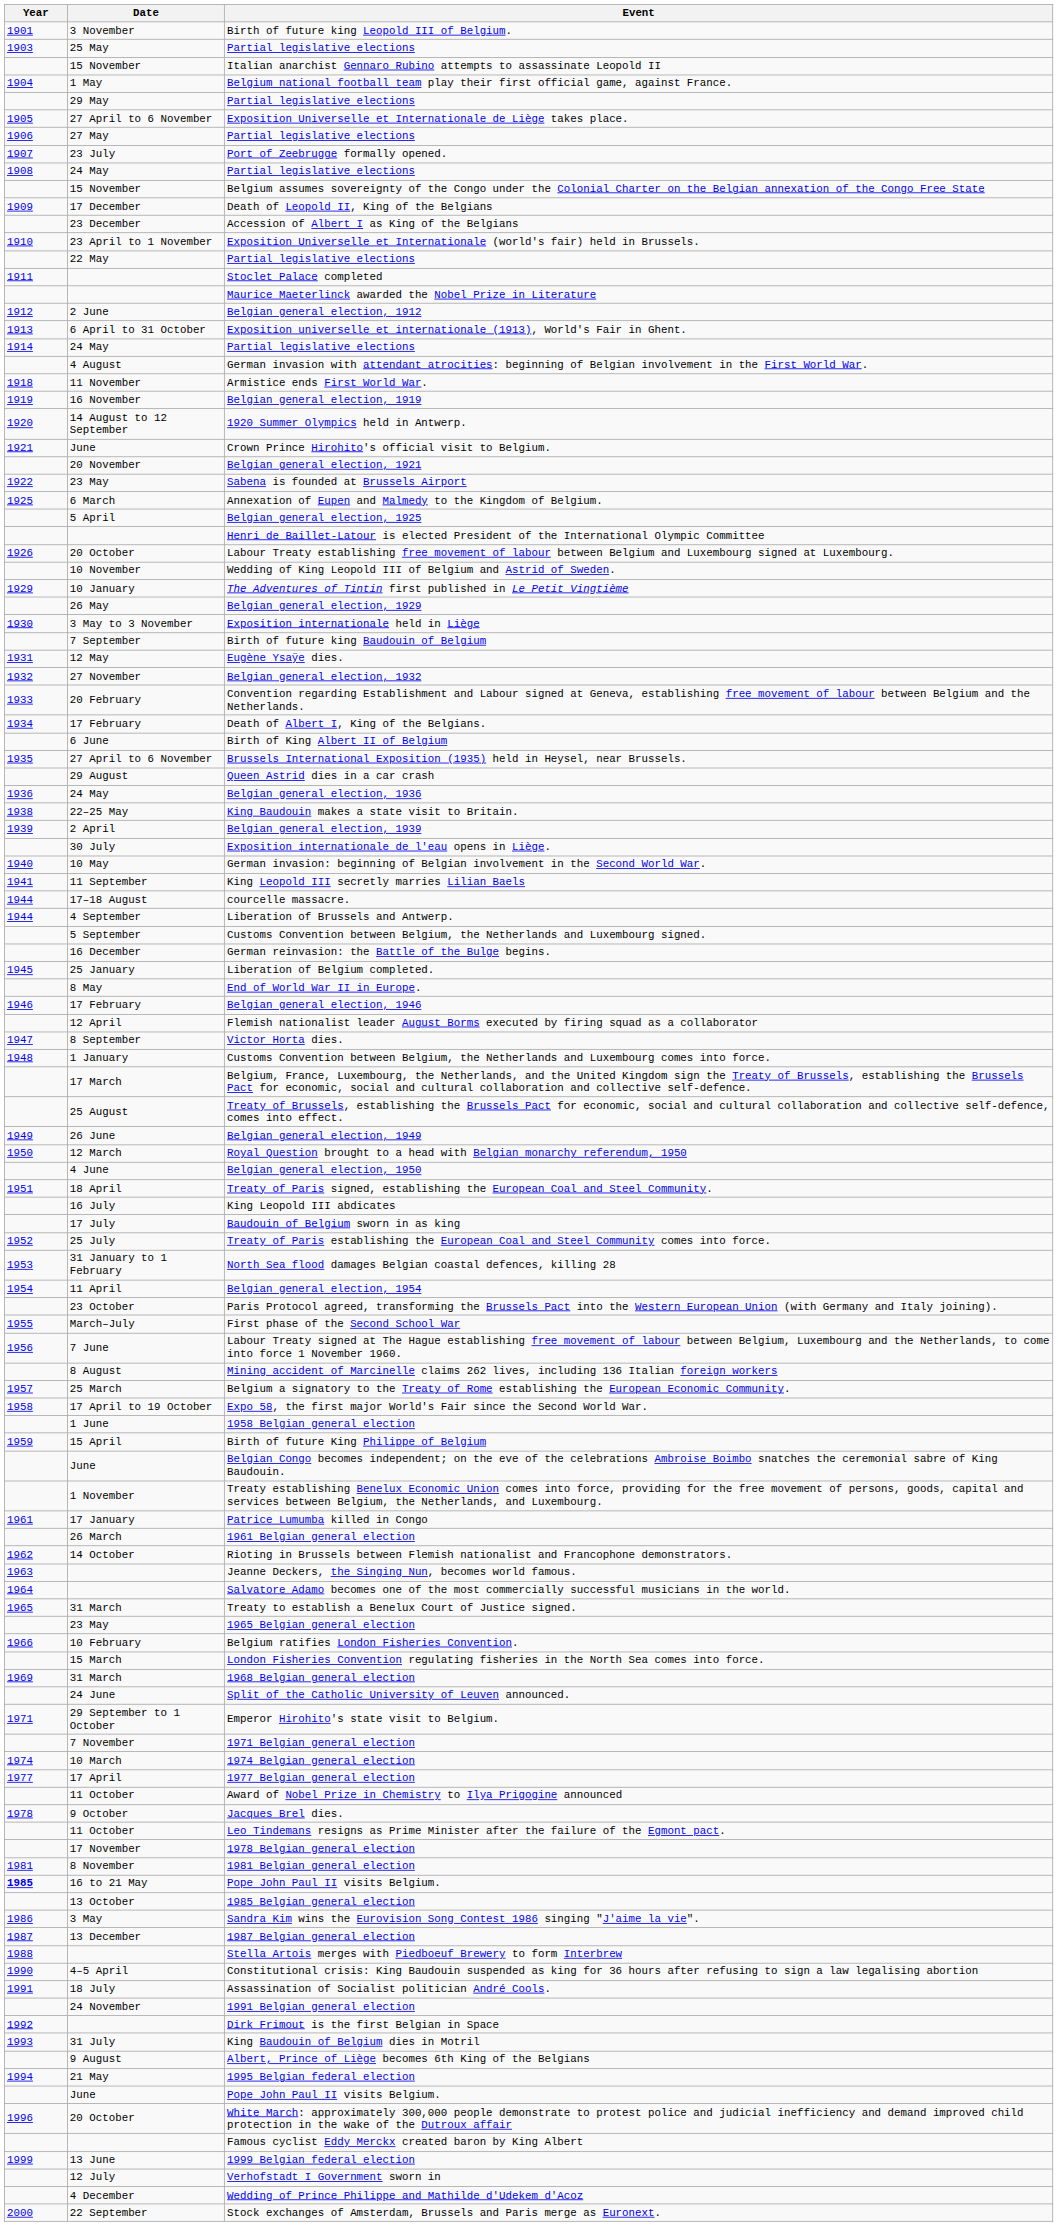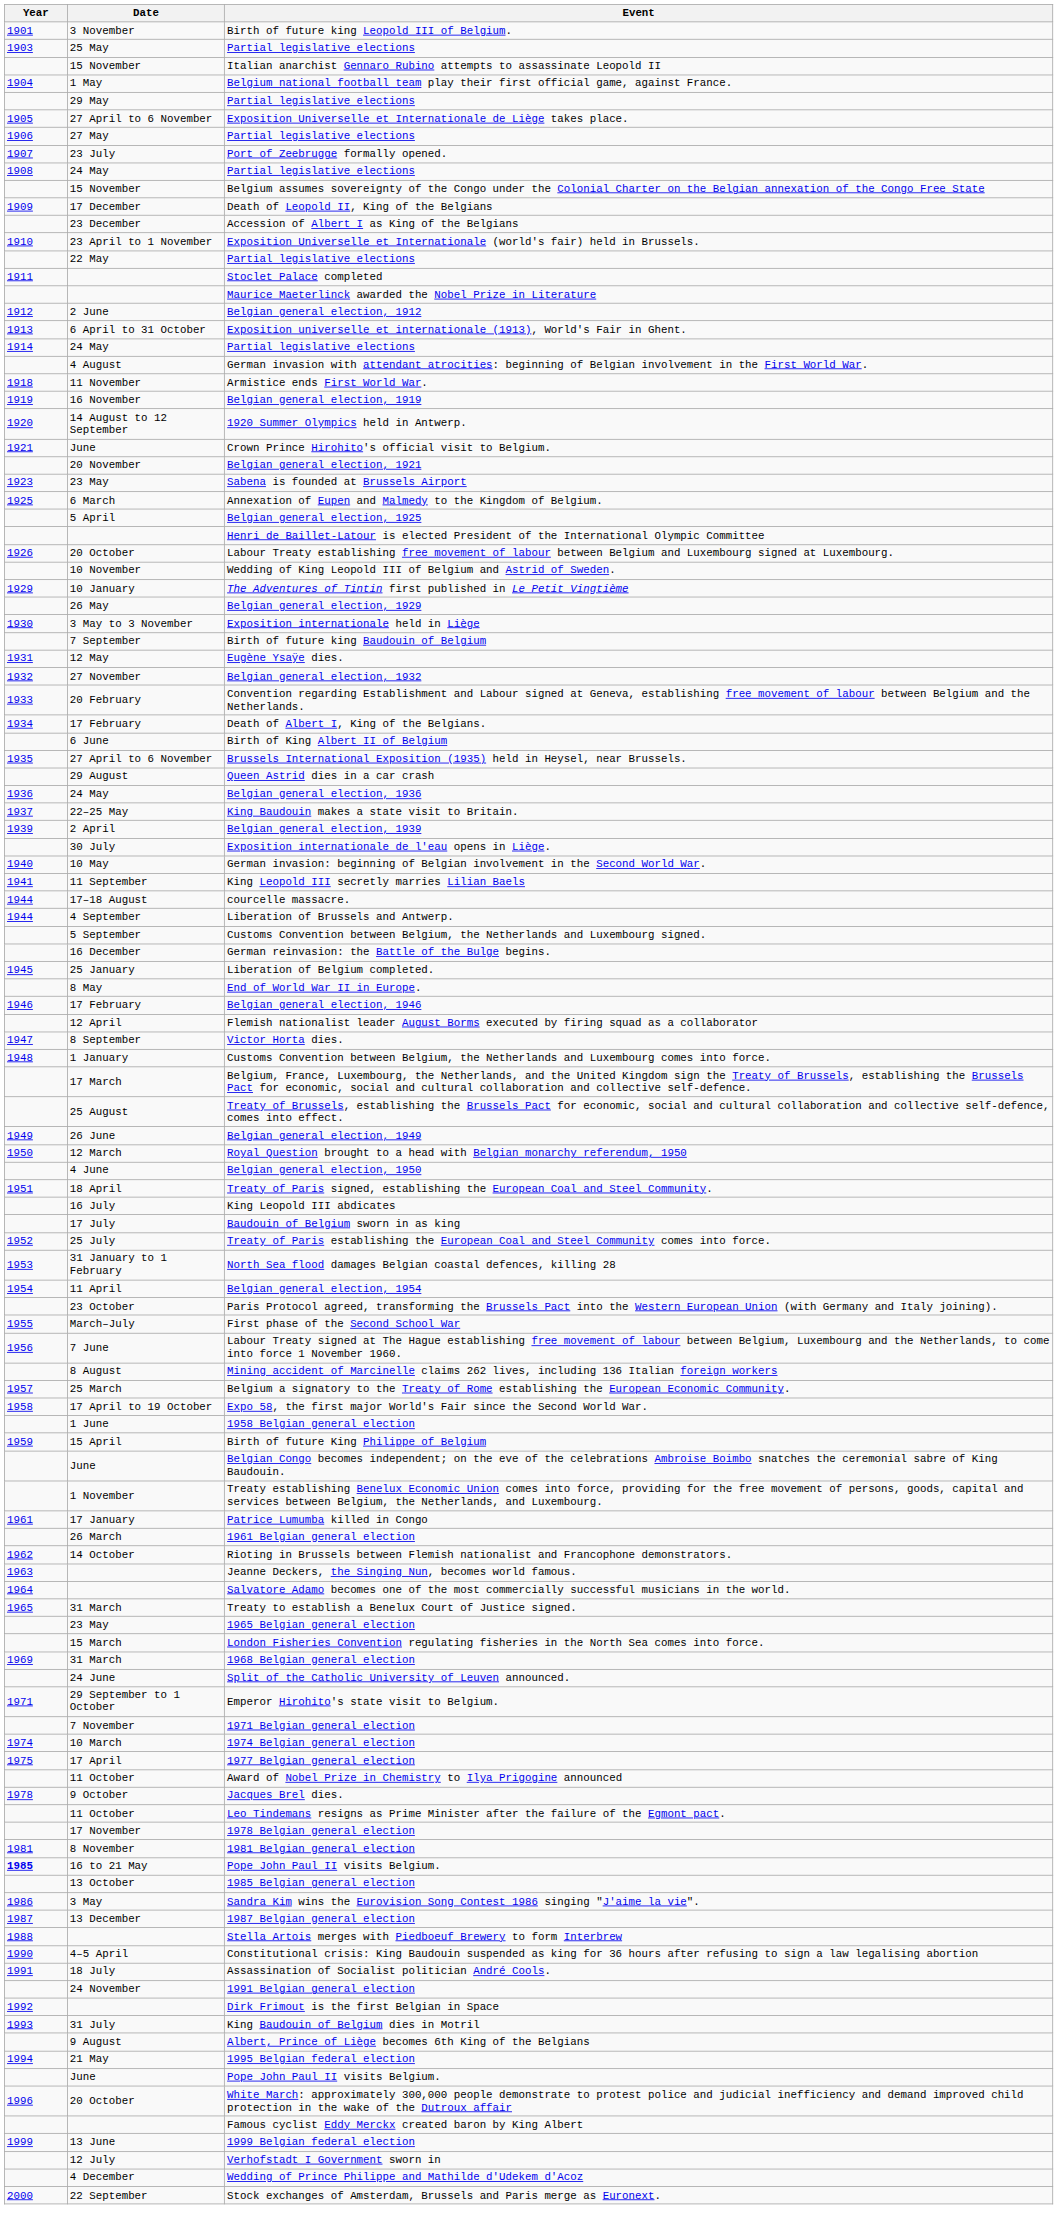 <table class="wikitable" width="100%">
 <tr>
 <th style="width:6%">Year</th>
 <th style="width:15%">Date</th>
 <th>Event</th>
 </tr>
 <tr>
 <td><a href='#'>1901</a></td>
 <td>3 November</td>
 <td>Birth of future king <a href='#'>Leopold III of Belgium</a>.</td>
 </tr>
 <tr>
 <td><a href='#'>1903</a></td>
 <td>25 May</td>
 <td><a href='#'>Partial legislative elections</a></td>
 </tr>
 <tr>
 <td></td>
 <td>15 November</td>
 <td>Italian anarchist <a href='#'>Gennaro Rubino</a> attempts to assassinate Leopold II</td>
 </tr>
 <tr>
 <td><a href='#'>1904</a></td>
 <td>1 May</td>
 <td><a href='#'>Belgium national football team</a> play their first official game, against France.</td>
 </tr>
 <tr>
 <td></td>
 <td>29 May</td>
 <td><a href='#'>Partial legislative elections</a></td>
 </tr>
 <tr>
 <td><a href='#'>1905</a></td>
 <td>27 April to 6 November</td>
 <td><a href='#'>Exposition Universelle et Internationale de Liège</a> takes place.</td>
 </tr>
 <tr>
 <td><a href='#'>1906</a></td>
 <td>27 May</td>
 <td><a href='#'>Partial legislative elections</a></td>
 </tr>
 <tr>
 <td><a href='#'>1907</a></td>
 <td>23 July</td>
 <td><a href='#'>Port of Zeebrugge</a> formally opened.</td>
 </tr>
 <tr>
 <td><a href='#'>1908</a></td>
 <td>24 May</td>
 <td><a href='#'>Partial legislative elections</a></td>
 </tr>
 <tr>
 <td></td>
 <td>15 November</td>
 <td>Belgium assumes sovereignty of the Congo under the <a href='#'>Colonial Charter on the Belgian annexation of the Congo Free State</a></td>
 </tr>
 <tr>
 <td><a href='#'>1909</a></td>
 <td>17 December</td>
 <td>Death of <a href='#'>Leopold II</a>, King of the Belgians</td>
 </tr>
 <tr>
 <td></td>
 <td>23 December</td>
 <td>Accession of <a href='#'>Albert I</a> as King of the Belgians</td>
 </tr>
 <tr>
 <td><a href='#'>1910</a></td>
 <td>23 April to 1 November</td>
 <td><a href='#'>Exposition Universelle et Internationale</a> (world's fair) held in Brussels.</td>
 </tr>
 <tr>
 <td></td>
 <td>22 May</td>
 <td><a href='#'>Partial legislative elections</a></td>
 </tr>
 <tr>
 <td><a href='#'>1911</a></td>
 <td></td>
 <td><a href='#'>Stoclet Palace</a> completed</td>
 </tr>
 <tr>
 <td></td>
 <td></td>
 <td><a href='#'>Maurice Maeterlinck</a> awarded the <a href='#'>Nobel Prize in Literature</a></td>
 </tr>
 <tr>
 <td><a href='#'>1912</a></td>
 <td>2 June</td>
 <td><a href='#'>Belgian general election, 1912</a></td>
 </tr>
 <tr>
 <td><a href='#'>1913</a></td>
 <td>6 April to 31 October</td>
 <td><a href='#'>Exposition universelle et internationale (1913)</a>, World's Fair in Ghent.</td>
 </tr>
 <tr>
 <td><a href='#'>1914</a></td>
 <td>24 May</td>
 <td><a href='#'>Partial legislative elections</a></td>
 </tr>
 <tr>
 <td></td>
 <td>4 August</td>
 <td>German invasion with <a href='#'>attendant atrocities</a>: beginning of Belgian involvement in the <a href='#'>First World War</a>.</td>
 </tr>
 <tr>
 <td><a href='#'>1918</a></td>
 <td>11 November</td>
 <td>Armistice ends <a href='#'>First World War</a>.</td>
 </tr>
 <tr>
 <td><a href='#'>1919</a></td>
 <td>16 November</td>
 <td><a href='#'>Belgian general election, 1919</a></td>
 </tr>
 <tr>
 <td><a href='#'>1920</a></td>
 <td>14 August to 12 September</td>
 <td><a href='#'>1920 Summer Olympics</a> held in Antwerp.</td>
 </tr>
 <tr>
 <td><a href='#'>1921</a></td>
 <td>June</td>
 <td>Crown Prince <a href='#'>Hirohito</a>'s official visit to Belgium.</td>
 </tr>
 <tr>
 <td></td>
 <td>20 November</td>
 <td><a href='#'>Belgian general election, 1921</a></td>
 </tr>
 <tr>
-<td><a href='#'>1922</a></td>
+<td><a href='#'>1923</a></td>
 <td>23 May</td>
 <td><a href='#'>Sabena</a> is founded at <a href='#'>Brussels Airport</a></td>
 </tr>
 <tr>
 <td><a href='#'>1925</a></td>
 <td>6 March</td>
 <td>Annexation of <a href='#'>Eupen</a> and <a href='#'>Malmedy</a> to the Kingdom of Belgium.</td>
 </tr>
 <tr>
 <td></td>
 <td>5 April</td>
 <td><a href='#'>Belgian general election, 1925</a></td>
 </tr>
 <tr>
 <td></td>
 <td></td>
 <td><a href='#'>Henri de Baillet-Latour</a> is elected President of the International Olympic Committee</td>
 </tr>
 <tr>
 <td><a href='#'>1926</a></td>
 <td>20 October</td>
 <td>Labour Treaty establishing <a href='#'>free movement of labour</a> between Belgium and Luxembourg signed at Luxembourg.</td>
 </tr>
 <tr>
 <td></td>
 <td>10 November</td>
 <td>Wedding of King Leopold III of Belgium and <a href='#'>Astrid of Sweden</a>.</td>
 </tr>
 <tr>
 <td><a href='#'>1929</a></td>
 <td>10 January</td>
 <td><em><a href='#'>The Adventures of Tintin</a></em> first published in <em><a href='#'>Le Petit Vingtième</a></em></td>
 </tr>
 <tr>
 <td></td>
 <td>26 May</td>
 <td><a href='#'>Belgian general election, 1929</a></td>
 </tr>
 <tr>
 <td><a href='#'>1930</a></td>
 <td>3 May to 3 November</td>
 <td><a href='#'>Exposition internationale</a> held in <a href='#'>Liège</a></td>
 </tr>
 <tr>
 <td></td>
 <td>7 September</td>
 <td>Birth of future king <a href='#'>Baudouin of Belgium</a></td>
 </tr>
 <tr>
 <td><a href='#'>1931</a></td>
 <td>12 May</td>
 <td><a href='#'>Eugène Ysaÿe</a> dies.</td>
 </tr>
 <tr>
 <td><a href='#'>1932</a></td>
 <td>27 November</td>
 <td><a href='#'>Belgian general election, 1932</a></td>
 </tr>
 <tr>
 <td><a href='#'>1933</a></td>
 <td>20 February</td>
 <td>Convention regarding Establishment and Labour signed at Geneva, establishing <a href='#'>free movement of labour</a> between Belgium and the Netherlands.</td>
 </tr>
 <tr>
 <td><a href='#'>1934</a></td>
 <td>17 February</td>
 <td>Death of <a href='#'>Albert I</a>, King of the Belgians.</td>
 </tr>
 <tr>
 <td></td>
 <td>6 June</td>
 <td>Birth of King <a href='#'>Albert II of Belgium</a></td>
 </tr>
 <tr>
 <td><a href='#'>1935</a></td>
 <td>27 April to 6 November</td>
 <td><a href='#'>Brussels International Exposition (1935)</a> held in Heysel, near Brussels.</td>
 </tr>
 <tr>
 <td></td>
 <td>29 August</td>
 <td><a href='#'>Queen Astrid</a> dies in a car crash</td>
 </tr>
 <tr>
 <td><a href='#'>1936</a></td>
 <td>24 May</td>
 <td><a href='#'>Belgian general election, 1936</a></td>
 </tr>
 <tr>
-<td><a href='#'>1938</a></td>
+<td><a href='#'>1937</a></td>
 <td>22–25 May</td>
 <td><a href='#'>King Baudouin</a> makes a state visit to Britain.</td>
 </tr>
 <tr>
 <td><a href='#'>1939</a></td>
 <td>2 April</td>
 <td><a href='#'>Belgian general election, 1939</a></td>
 </tr>
 <tr>
 <td></td>
 <td>30 July</td>
 <td><a href='#'>Exposition internationale de l'eau</a> opens in <a href='#'>Liège</a>.</td>
 </tr>
 <tr>
 <td><a href='#'>1940</a></td>
 <td>10 May</td>
 <td>German invasion: beginning of Belgian involvement in the <a href='#'>Second World War</a>.</td>
 </tr>
 <tr>
 <td><a href='#'>1941</a></td>
 <td>11 September</td>
 <td>King <a href='#'>Leopold III</a> secretly marries <a href='#'>Lilian Baels</a></td>
 </tr>
 <tr>
 <td><a href='#'>1944</a></td>
 <td>17–18 August</td>
 <td>courcelle massacre.</td>
 </tr>
 <tr>
 <td><a href='#'>1944</a></td>
 <td>4 September</td>
 <td>Liberation of Brussels and Antwerp.</td>
 </tr>
 <tr>
 <td></td>
 <td>5 September</td>
 <td>Customs Convention between Belgium, the Netherlands and Luxembourg signed.</td>
 </tr>
 <tr>
 <td></td>
 <td>16 December</td>
 <td>German reinvasion: the <a href='#'>Battle of the Bulge</a> begins.</td>
 </tr>
 <tr>
 <td><a href='#'>1945</a></td>
 <td>25 January</td>
 <td>Liberation of Belgium completed.</td>
 </tr>
 <tr>
 <td></td>
 <td>8 May</td>
 <td><a href='#'>End of World War II in Europe</a>.</td>
 </tr>
 <tr>
 <td><a href='#'>1946</a></td>
 <td>17 February</td>
 <td><a href='#'>Belgian general election, 1946</a></td>
 </tr>
 <tr>
 <td></td>
 <td>12 April</td>
 <td>Flemish nationalist leader <a href='#'>August Borms</a> executed by firing squad as a collaborator</td>
 </tr>
 <tr>
 <td><a href='#'>1947</a></td>
 <td>8 September</td>
 <td><a href='#'>Victor Horta</a> dies.</td>
 </tr>
 <tr>
 <td><a href='#'>1948</a></td>
 <td>1 January</td>
 <td>Customs Convention between Belgium, the Netherlands and Luxembourg comes into force.</td>
 </tr>
 <tr>
 <td></td>
 <td>17 March</td>
 <td>Belgium, France, Luxembourg, the Netherlands, and the United Kingdom sign the <a href='#'>Treaty of Brussels</a>, establishing the <a href='#'>Brussels Pact</a> for economic, social and cultural collaboration and collective self-defence.</td>
 </tr>
 <tr>
 <td></td>
 <td>25 August</td>
 <td><a href='#'>Treaty of Brussels</a>, establishing the <a href='#'>Brussels Pact</a> for economic, social and cultural collaboration and collective self-defence, comes into effect.</td>
 </tr>
 <tr>
 <td><a href='#'>1949</a></td>
 <td>26 June</td>
 <td><a href='#'>Belgian general election, 1949</a></td>
 </tr>
 <tr>
 <td><a href='#'>1950</a></td>
 <td>12 March</td>
 <td><a href='#'>Royal Question</a> brought to a head with <a href='#'>Belgian monarchy referendum, 1950</a></td>
 </tr>
 <tr>
 <td></td>
 <td>4 June</td>
 <td><a href='#'>Belgian general election, 1950</a></td>
 </tr>
 <tr>
 <td><a href='#'>1951</a></td>
 <td>18 April</td>
 <td><a href='#'>Treaty of Paris</a> signed, establishing the <a href='#'>European Coal and Steel Community</a>.</td>
 </tr>
 <tr>
 <td></td>
 <td>16 July</td>
 <td>King Leopold III abdicates</td>
 </tr>
 <tr>
 <td></td>
 <td>17 July</td>
 <td><a href='#'>Baudouin of Belgium</a> sworn in as king</td>
 </tr>
 <tr>
 <td><a href='#'>1952</a></td>
 <td>25 July</td>
 <td><a href='#'>Treaty of Paris</a> establishing the <a href='#'>European Coal and Steel Community</a> comes into force.</td>
 </tr>
 <tr>
 <td><a href='#'>1953</a></td>
 <td>31 January to 1 February</td>
 <td><a href='#'>North Sea flood</a> damages Belgian coastal defences, killing 28</td>
 </tr>
 <tr>
 <td><a href='#'>1954</a></td>
 <td>11 April</td>
 <td><a href='#'>Belgian general election, 1954</a></td>
 </tr>
 <tr>
 <td></td>
 <td>23 October</td>
 <td>Paris Protocol agreed, transforming the <a href='#'>Brussels Pact</a> into the <a href='#'>Western European Union</a> (with Germany and Italy joining).</td>
 </tr>
 <tr>
 <td><a href='#'>1955</a></td>
 <td>March–July</td>
 <td>First phase of the <a href='#'>Second School War</a></td>
 </tr>
 <tr>
 <td><a href='#'>1956</a></td>
 <td>7 June</td>
 <td>Labour Treaty signed at The Hague establishing <a href='#'>free movement of labour</a> between Belgium, Luxembourg and the Netherlands, to come into force 1 November 1960.</td>
 </tr>
 <tr>
 <td></td>
 <td>8 August</td>
 <td><a href='#'>Mining accident of Marcinelle</a> claims 262 lives, including 136 Italian <a href='#'>foreign workers</a></td>
 </tr>
 <tr>
 <td><a href='#'>1957</a></td>
 <td>25 March</td>
 <td>Belgium a signatory to the <a href='#'>Treaty of Rome</a> establishing the <a href='#'>European Economic Community</a>.</td>
 </tr>
 <tr>
 <td><a href='#'>1958</a></td>
 <td>17 April to 19 October</td>
 <td><a href='#'>Expo 58</a>, the first major World's Fair since the Second World War.</td>
 </tr>
 <tr>
 <td></td>
 <td>1 June</td>
 <td><a href='#'>1958 Belgian general election</a></td>
 </tr>
 <tr>
 <td><a href='#'>1959</a></td>
 <td>15 April</td>
 <td>Birth of future King <a href='#'>Philippe of Belgium</a></td>
 </tr>
 <tr>
 <td></td>
 <td>June</td>
 <td><a href='#'>Belgian Congo</a> becomes independent; on the eve of the celebrations <a href='#'>Ambroise Boimbo</a> snatches the ceremonial sabre of King Baudouin.</td>
 </tr>
 <tr>
 <td></td>
 <td>1 November</td>
 <td>Treaty establishing <a href='#'>Benelux Economic Union</a> comes into force, providing for the free movement of persons, goods, capital and services between Belgium, the Netherlands, and Luxembourg.</td>
 </tr>
 <tr>
 <td><a href='#'>1961</a></td>
 <td>17 January</td>
 <td><a href='#'>Patrice Lumumba</a> killed in Congo</td>
 </tr>
 <tr>
 <td></td>
 <td>26 March</td>
 <td><a href='#'>1961 Belgian general election</a></td>
 </tr>
 <tr>
 <td><a href='#'>1962</a></td>
 <td>14 October</td>
 <td>Rioting in Brussels between Flemish nationalist and Francophone demonstrators.</td>
 </tr>
 <tr>
 <td><a href='#'>1963</a></td>
 <td></td>
 <td>Jeanne Deckers, <a href='#'>the Singing Nun</a>, becomes world famous.</td>
 </tr>
 <tr>
 <td><a href='#'>1964</a></td>
 <td></td>
 <td><a href='#'>Salvatore Adamo</a> becomes one of the most commercially successful musicians in the world.</td>
 </tr>
 <tr>
 <td><a href='#'>1965</a></td>
 <td>31 March</td>
 <td>Treaty to establish a Benelux Court of Justice signed.</td>
 </tr>
 <tr>
 <td></td>
 <td>23 May</td>
 <td><a href='#'>1965 Belgian general election</a></td>
 </tr>
 <tr>
-<td><a href='#'>1966</a></td>
-<td>10 February</td>
-<td>Belgium ratifies <a href='#'>London Fisheries Convention</a>.</td>
-</tr>
-<tr>
 <td></td>
 <td>15 March</td>
 <td><a href='#'>London Fisheries Convention</a> regulating fisheries in the North Sea comes into force.</td>
 </tr>
 <tr>
 <td><a href='#'>1969</a></td>
 <td>31 March</td>
 <td><a href='#'>1968 Belgian general election</a></td>
 </tr>
 <tr>
 <td></td>
 <td>24 June</td>
 <td><a href='#'>Split of the Catholic University of Leuven</a> announced.</td>
 </tr>
 <tr>
 <td><a href='#'>1971</a></td>
 <td>29 September to 1 October</td>
 <td>Emperor <a href='#'>Hirohito</a>'s state visit to Belgium.</td>
 </tr>
 <tr>
 <td></td>
 <td>7 November</td>
 <td><a href='#'>1971 Belgian general election</a></td>
 </tr>
 <tr>
 <td><a href='#'>1974</a></td>
 <td>10 March</td>
 <td><a href='#'>1974 Belgian general election</a></td>
 </tr>
 <tr>
-<td><a href='#'>1977</a></td>
+<td><a href='#'>1975</a></td>
 <td>17 April</td>
 <td><a href='#'>1977 Belgian general election</a></td>
 </tr>
 <tr>
 <td></td>
 <td>11 October</td>
 <td>Award of <a href='#'>Nobel Prize in Chemistry</a> to <a href='#'>Ilya Prigogine</a> announced</td>
 </tr>
 <tr>
 <td><a href='#'>1978</a></td>
 <td>9 October</td>
 <td><a href='#'>Jacques Brel</a> dies.</td>
 </tr>
 <tr>
 <td></td>
 <td>11 October</td>
 <td><a href='#'>Leo Tindemans</a> resigns as Prime Minister after the failure of the <a href='#'>Egmont pact</a>.</td>
 </tr>
 <tr>
 <td></td>
 <td>17 November</td>
 <td><a href='#'>1978 Belgian general election</a></td>
 </tr>
 <tr>
 <td><a href='#'>1981</a></td>
 <td>8 November</td>
 <td><a href='#'>1981 Belgian general election</a></td>
 </tr>
 <tr>
 <td><strong><a href='#'>1985</a></strong></td>
 <td>16 to 21 May</td>
 <td><a href='#'>Pope John Paul II</a> visits Belgium.</td>
 </tr>
 <tr>
 <td></td>
 <td>13 October</td>
 <td><a href='#'>1985 Belgian general election</a></td>
 </tr>
 <tr>
 <td><a href='#'>1986</a></td>
 <td>3 May</td>
 <td><a href='#'>Sandra Kim</a> wins the <a href='#'>Eurovision Song Contest 1986</a> singing "<a href='#'>J'aime la vie</a>".</td>
 </tr>
 <tr>
 <td><a href='#'>1987</a></td>
 <td>13 December</td>
 <td><a href='#'>1987 Belgian general election</a></td>
 </tr>
 <tr>
 <td><a href='#'>1988</a></td>
 <td></td>
 <td><a href='#'>Stella Artois</a> merges with <a href='#'>Piedboeuf Brewery</a> to form <a href='#'>Interbrew</a></td>
 </tr>
 <tr>
 <td><a href='#'>1990</a></td>
 <td>4–5 April</td>
 <td>Constitutional crisis: King Baudouin suspended as king for 36 hours after refusing to sign a law legalising abortion</td>
 </tr>
 <tr>
 <td><a href='#'>1991</a></td>
 <td>18 July</td>
 <td>Assassination of Socialist politician <a href='#'>André Cools</a>.</td>
 </tr>
 <tr>
 <td></td>
 <td>24 November</td>
 <td><a href='#'>1991 Belgian general election</a></td>
 </tr>
 <tr>
 <td><a href='#'>1992</a></td>
 <td></td>
 <td><a href='#'>Dirk Frimout</a> is the first Belgian in Space</td>
 </tr>
 <tr>
 <td><a href='#'>1993</a></td>
 <td>31 July</td>
 <td>King <a href='#'>Baudouin of Belgium</a> dies in Motril</td>
 </tr>
 <tr>
 <td></td>
 <td>9 August</td>
 <td><a href='#'>Albert, Prince of Liège</a> becomes 6th King of the Belgians</td>
 </tr>
 <tr>
 <td><a href='#'>1994</a></td>
 <td>21 May</td>
 <td><a href='#'>1995 Belgian federal election</a></td>
 </tr>
 <tr>
 <td></td>
 <td>June</td>
 <td><a href='#'>Pope John Paul II</a> visits Belgium.</td>
 </tr>
 <tr>
 <td><a href='#'>1996</a></td>
 <td>20 October</td>
 <td><a href='#'>White March</a>: approximately 300,000 people demonstrate to protest police and judicial inefficiency and demand improved child protection in the wake of the <a href='#'>Dutroux affair</a></td>
 </tr>
 <tr>
 <td></td>
 <td></td>
 <td>Famous cyclist <a href='#'>Eddy Merckx</a> created baron by King Albert</td>
 </tr>
 <tr>
 <td><a href='#'>1999</a></td>
 <td>13 June</td>
 <td><a href='#'>1999 Belgian federal election</a></td>
 </tr>
 <tr>
 <td></td>
 <td>12 July</td>
 <td><a href='#'>Verhofstadt I Government</a> sworn in</td>
 </tr>
 <tr>
 <td></td>
 <td>4 December</td>
 <td><a href='#'>Wedding of Prince Philippe and Mathilde d'Udekem d'Acoz</a></td>
 </tr>
 <tr>
 <td><a href='#'>2000</a></td>
 <td>22 September</td>
 <td>Stock exchanges of Amsterdam, Brussels and Paris merge as <a href='#'>Euronext</a>.</td>
 </tr>
 </table>
